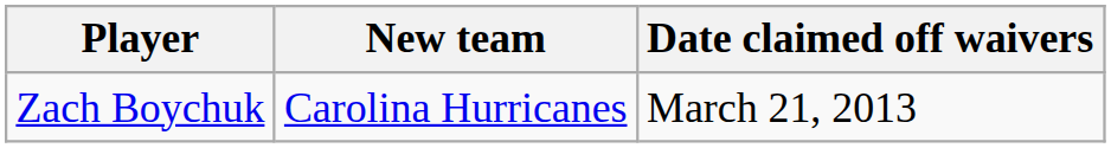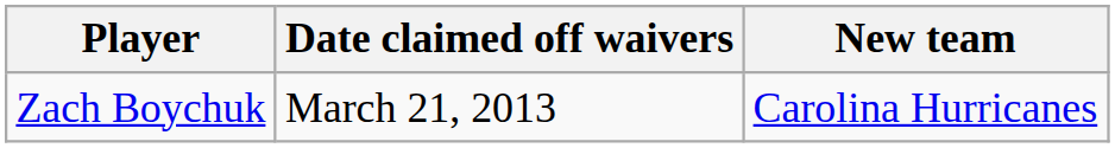 <table class="wikitable">
 <tr>
 <th>Player</th>
+<th>Date claimed off waivers</th>
 <th>New team</th>
-<th>Date claimed off waivers</th>
 </tr>
 <tr>
 <td><a href='#'>Zach Boychuk</a></td>
+<td>March 21, 2013</td>
 <td><a href='#'>Carolina Hurricanes</a></td>
-<td>March 21, 2013</td>
 </tr>
 </table>
